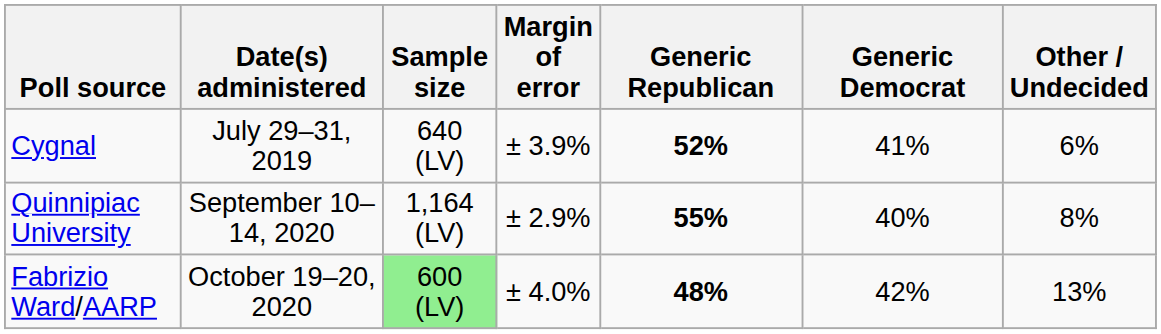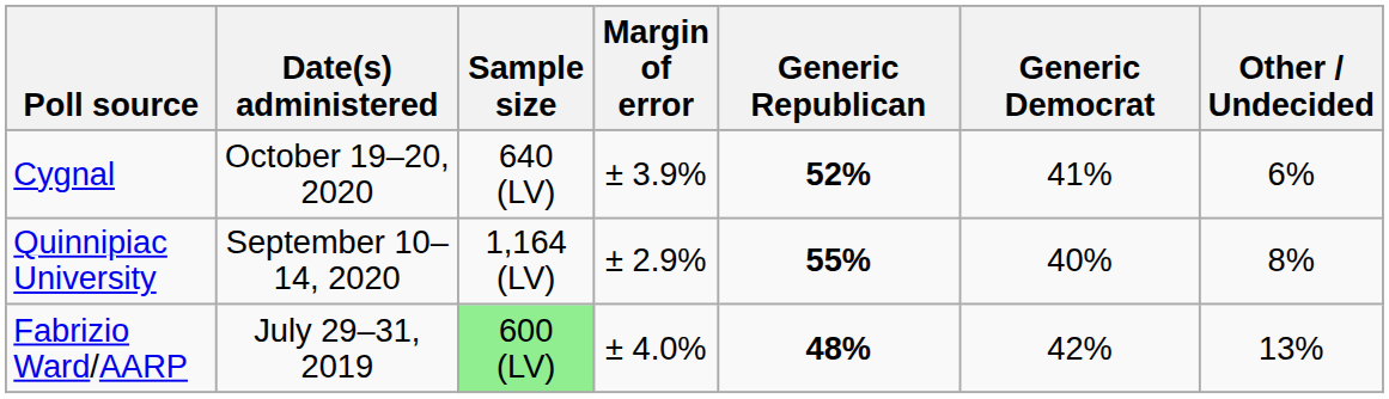 <table class="wikitable" style="font-size:90%;text-align:center;">
 <tr valign=bottom>
 <th>Poll source</th>
 <th>Date(s)<br>administered</th>
 <th>Sample<br>size</th>
 <th>Margin<br>of error</th>
 <th style="width:100px;">Generic<br>Republican</th>
 <th style="width:100px;">Generic<br>Democrat</th>
 <th>Other /<br>Undecided</th>
 </tr>
 <tr>
 <td style="text-align:left;"><a href='#'>Cygnal</a></td>
-<td>July 29–31, 2019</td>
+<td>October 19–20, 2020</td>
 <td>640 (LV)</td>
 <td>± 3.9%</td>
 <td><strong>52%</strong></td>
 <td>41%</td>
 <td>6%</td>
 </tr>
 <tr>
 <td style="text-align:left;"><a href='#'>Quinnipiac University</a></td>
 <td>September 10–14, 2020</td>
 <td>1,164 (LV)</td>
 <td>± 2.9%</td>
 <td><strong>55%</strong></td>
 <td>40%</td>
 <td>8%</td>
 </tr>
 <tr>
 <td style="text-align:left;"><a href='#'>Fabrizio Ward</a>/<a href='#'>AARP</a></td>
-<td>October 19–20, 2020</td>
+<td>July 29–31, 2019</td>
 <td style="background: lightgreen;">600 (LV)</td>
 <td>± 4.0%</td>
 <td><strong>48%</strong></td>
 <td>42%</td>
 <td>13%</td>
 </tr>
 </table>
